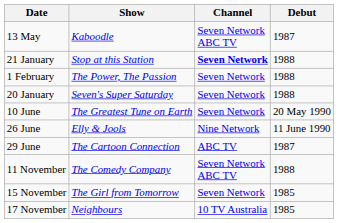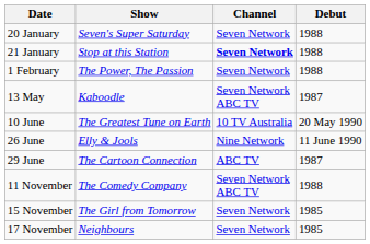 <table class="wikitable">
 <tr>
 <th>Date</th>
 <th>Show</th>
 <th>Channel</th>
 <th>Debut</th>
 </tr>
 <tr>
-<td>13 May</td>
-<td><em><a href='#'>Kaboodle</a></em></td>
-<td><a href='#'>Seven Network</a><br><a href='#'>ABC TV</a></td>
-<td>1987</td>
+<td>20 January</td>
+<td><em><a href='#'>Seven's Super Saturday</a></em></td>
+<td><a href='#'>Seven Network</a></td>
+<td>1988</td>
 </tr>
 <tr>
 <td>21 January</td>
 <td><em><a href='#'>Stop at this Station</a></em></td>
 <td><strong><a href='#'>Seven Network</a></strong></td>
 <td>1988</td>
 </tr>
 <tr>
 <td>1 February</td>
 <td><em><a href='#'>The Power, The Passion</a></em></td>
 <td><a href='#'>Seven Network</a></td>
 <td>1988</td>
 </tr>
 <tr>
-<td>20 January</td>
-<td><em><a href='#'>Seven's Super Saturday</a></em></td>
-<td><a href='#'>Seven Network</a></td>
-<td>1988</td>
+<td>13 May</td>
+<td><em><a href='#'>Kaboodle</a></em></td>
+<td><a href='#'>Seven Network</a><br><a href='#'>ABC TV</a></td>
+<td>1987</td>
 </tr>
 <tr>
 <td>10 June</td>
 <td><em><a href='#'>The Greatest Tune on Earth</a></em></td>
-<td><a href='#'>Seven Network</a></td>
+<td><a href='#'>10 TV Australia</a></td>
 <td>20 May 1990</td>
 </tr>
 <tr>
 <td>26 June</td>
 <td><em><a href='#'>Elly & Jools</a></em></td>
 <td><a href='#'>Nine Network</a></td>
 <td>11 June 1990</td>
 </tr>
 <tr>
 <td>29 June</td>
 <td><em><a href='#'>The Cartoon Connection</a></em></td>
 <td><a href='#'>ABC TV</a></td>
 <td>1987</td>
 </tr>
 <tr>
 <td>11 November</td>
 <td><em><a href='#'>The Comedy Company</a></em></td>
 <td><a href='#'>Seven Network</a><br><a href='#'>ABC TV</a></td>
 <td>1988</td>
 </tr>
 <tr>
 <td>15 November</td>
 <td><em><a href='#'>The Girl from Tomorrow</a></em></td>
 <td><a href='#'>Seven Network</a></td>
 <td>1985</td>
 </tr>
 <tr>
 <td>17 November</td>
 <td><em><a href='#'>Neighbours</a></em></td>
-<td><a href='#'>10 TV Australia</a></td>
+<td><a href='#'>Seven Network</a></td>
 <td>1985</td>
 </tr>
 </table>
